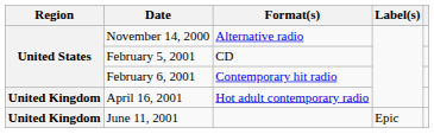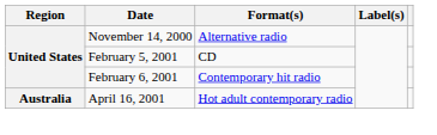 <table class="wikitable plainrowheaders" style="text-align:left">
 <tr>
 <th scope="col">Region</th>
 <th scope="col">Date</th>
 <th scope="col">Format(s)</th>
 <th scope="col">Label(s)</th>
 <th scope="col"></th>
 </tr>
 <tr>
 <th scope="row" rowspan="3">United States</th>
 <td>November 14, 2000</td>
 <td><a href='#'>Alternative radio</a></td>
 <td rowspan="4"></td>
 <td></td>
 </tr>
 <tr>
 <td>February 5, 2001</td>
 <td>CD</td>
 <td></td>
 </tr>
 <tr>
 <td>February 6, 2001</td>
 <td><a href='#'>Contemporary hit radio</a></td>
 <td></td>
 </tr>
 <tr>
-<th scope="row">United Kingdom</th>
+<th scope="row">Australia</th>
 <td>April 16, 2001</td>
 <td><a href='#'>Hot adult contemporary radio</a></td>
 <td></td>
 </tr>
-<tr>
-<th scope="row">United Kingdom</th>
-<td>June 11, 2001</td>
-<td></td>
-<td>Epic</td>
-<td></td>
-</tr>
 </table>
